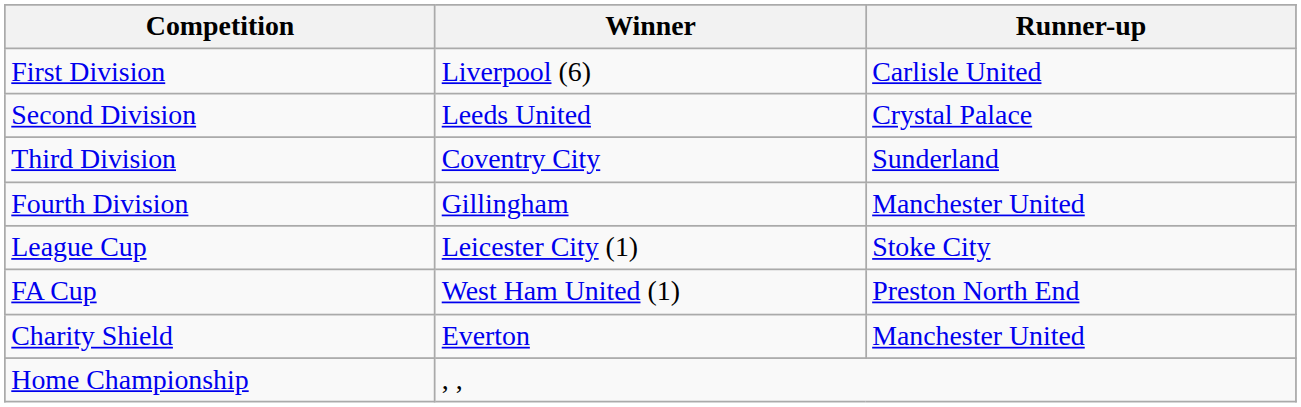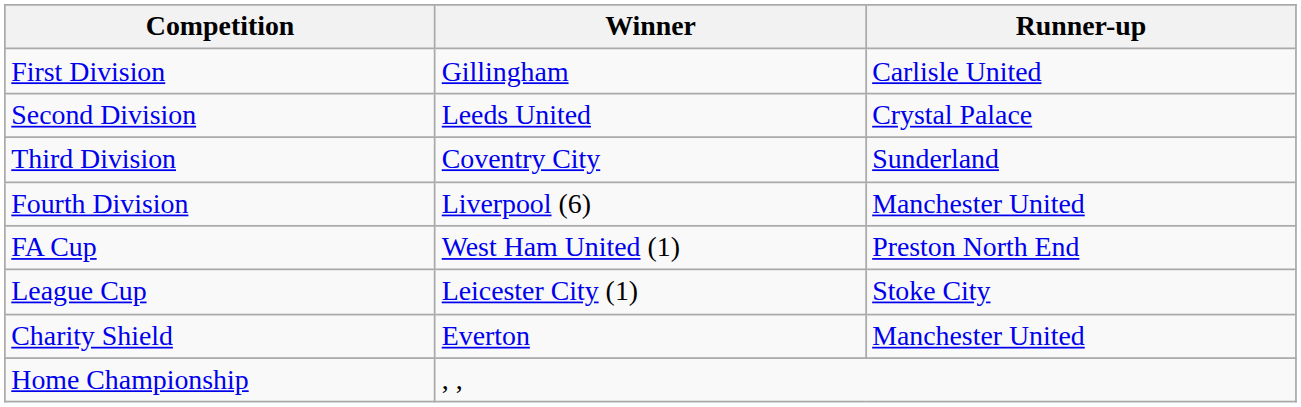 <table class="wikitable">
 <tr>
 <th style="width:15em">Competition</th>
 <th style="width:15em">Winner</th>
 <th style="width:15em">Runner-up</th>
 </tr>
 <tr>
 <td><a href='#'>First Division</a></td>
-<td><a href='#'>Liverpool</a> (6)</td>
+<td><a href='#'>Gillingham</a></td>
 <td><a href='#'>Carlisle United</a></td>
 </tr>
 <tr>
 <td><a href='#'>Second Division</a></td>
 <td><a href='#'>Leeds United</a></td>
 <td><a href='#'>Crystal Palace</a></td>
 </tr>
 <tr>
 <td><a href='#'>Third Division</a></td>
 <td><a href='#'>Coventry City</a></td>
 <td><a href='#'>Sunderland</a></td>
 </tr>
 <tr>
 <td><a href='#'>Fourth Division</a></td>
-<td><a href='#'>Gillingham</a></td>
+<td><a href='#'>Liverpool</a> (6)</td>
 <td><a href='#'>Manchester United</a></td>
+</tr>
+<tr>
+<td><a href='#'>FA Cup</a></td>
+<td><a href='#'>West Ham United</a> (1)</td>
+<td><a href='#'>Preston North End</a></td>
 </tr>
 <tr>
 <td><a href='#'>League Cup</a></td>
 <td><a href='#'>Leicester City</a> (1)</td>
 <td><a href='#'>Stoke City</a></td>
-</tr>
-<tr>
-<td><a href='#'>FA Cup</a></td>
-<td><a href='#'>West Ham United</a> (1)</td>
-<td><a href='#'>Preston North End</a></td>
 </tr>
 <tr>
 <td><a href='#'>Charity Shield</a></td>
 <td><a href='#'>Everton</a></td>
 <td><a href='#'>Manchester United</a></td>
 </tr>
 <tr>
 <td><a href='#'>Home Championship</a></td>
 <td colspan=2>, , </td>
 </tr>
 </table>
